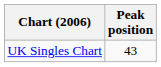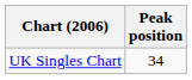 <table class="wikitable">
 <tr>
 <th align="left">Chart (2006)</th>
 <th align="left">Peak<br>position</th>
 </tr>
 <tr>
 <td align="left"><a href='#'>UK Singles Chart</a></td>
-<td align="center">43</td>
+<td align="center">34</td>
 </tr>
 </table>
